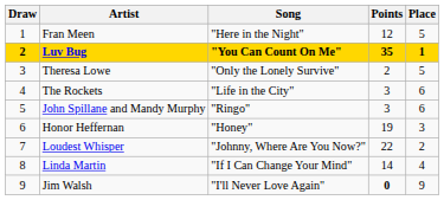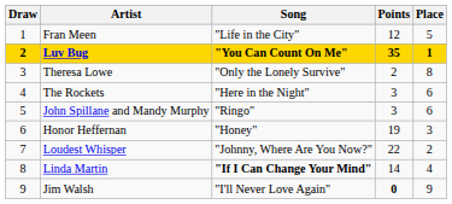 <table class="sortable wikitable" style="margin: 1em auto 1em auto; text-align:center">
 <tr bgcolor="#CCCCCC">
 <th>Draw</th>
 <th>Artist</th>
 <th>Song</th>
 <th>Points</th>
 <th>Place</th>
 </tr>
 <tr>
 <td>1</td>
 <td align="left">Fran Meen</td>
-<td align="left">"Here in the Night"</td>
+<td align="left">"Life in the City"</td>
 <td>12</td>
 <td>5</td>
 </tr>
 <tr bgcolor="gold">
 <td><strong>2</strong></td>
 <td align="left"><strong><a href='#'>Luv Bug</a></strong></td>
 <td align="left"><strong>"You Can Count On Me"</strong></td>
 <td><strong>35</strong></td>
 <td><strong>1</strong></td>
 </tr>
 <tr>
 <td>3</td>
 <td align="left">Theresa Lowe</td>
 <td align="left">"Only the Lonely Survive"</td>
 <td>2</td>
-<td>5</td>
+<td>8</td>
 </tr>
 <tr>
 <td>4</td>
 <td align="left">The Rockets</td>
-<td align="left">"Life in the City"</td>
+<td align="left">"Here in the Night"</td>
 <td>3</td>
 <td>6</td>
 </tr>
 <tr>
 <td>5</td>
 <td align="left"><a href='#'>John Spillane</a> and Mandy Murphy</td>
 <td align="left">"Ringo"</td>
 <td>3</td>
 <td>6</td>
 </tr>
 <tr>
 <td>6</td>
 <td align="left">Honor Heffernan</td>
 <td align="left">"Honey"</td>
 <td>19</td>
 <td>3</td>
 </tr>
 <tr>
 <td>7</td>
 <td align="left"><a href='#'>Loudest Whisper</a></td>
 <td align="left">"Johnny, Where Are You Now?"</td>
 <td>22</td>
 <td>2</td>
 </tr>
 <tr>
 <td>8</td>
 <td align="left"><a href='#'>Linda Martin</a></td>
-<td align="left">"If I Can Change Your Mind"</td>
+<td align="left"><strong>"If I Can Change Your Mind"</strong></td>
 <td>14</td>
 <td>4</td>
 </tr>
 <tr>
 <td>9</td>
 <td align="left">Jim Walsh</td>
 <td align="left">"I'll Never Love Again"</td>
 <td><strong>0</strong></td>
 <td>9</td>
 </tr>
 </table>
